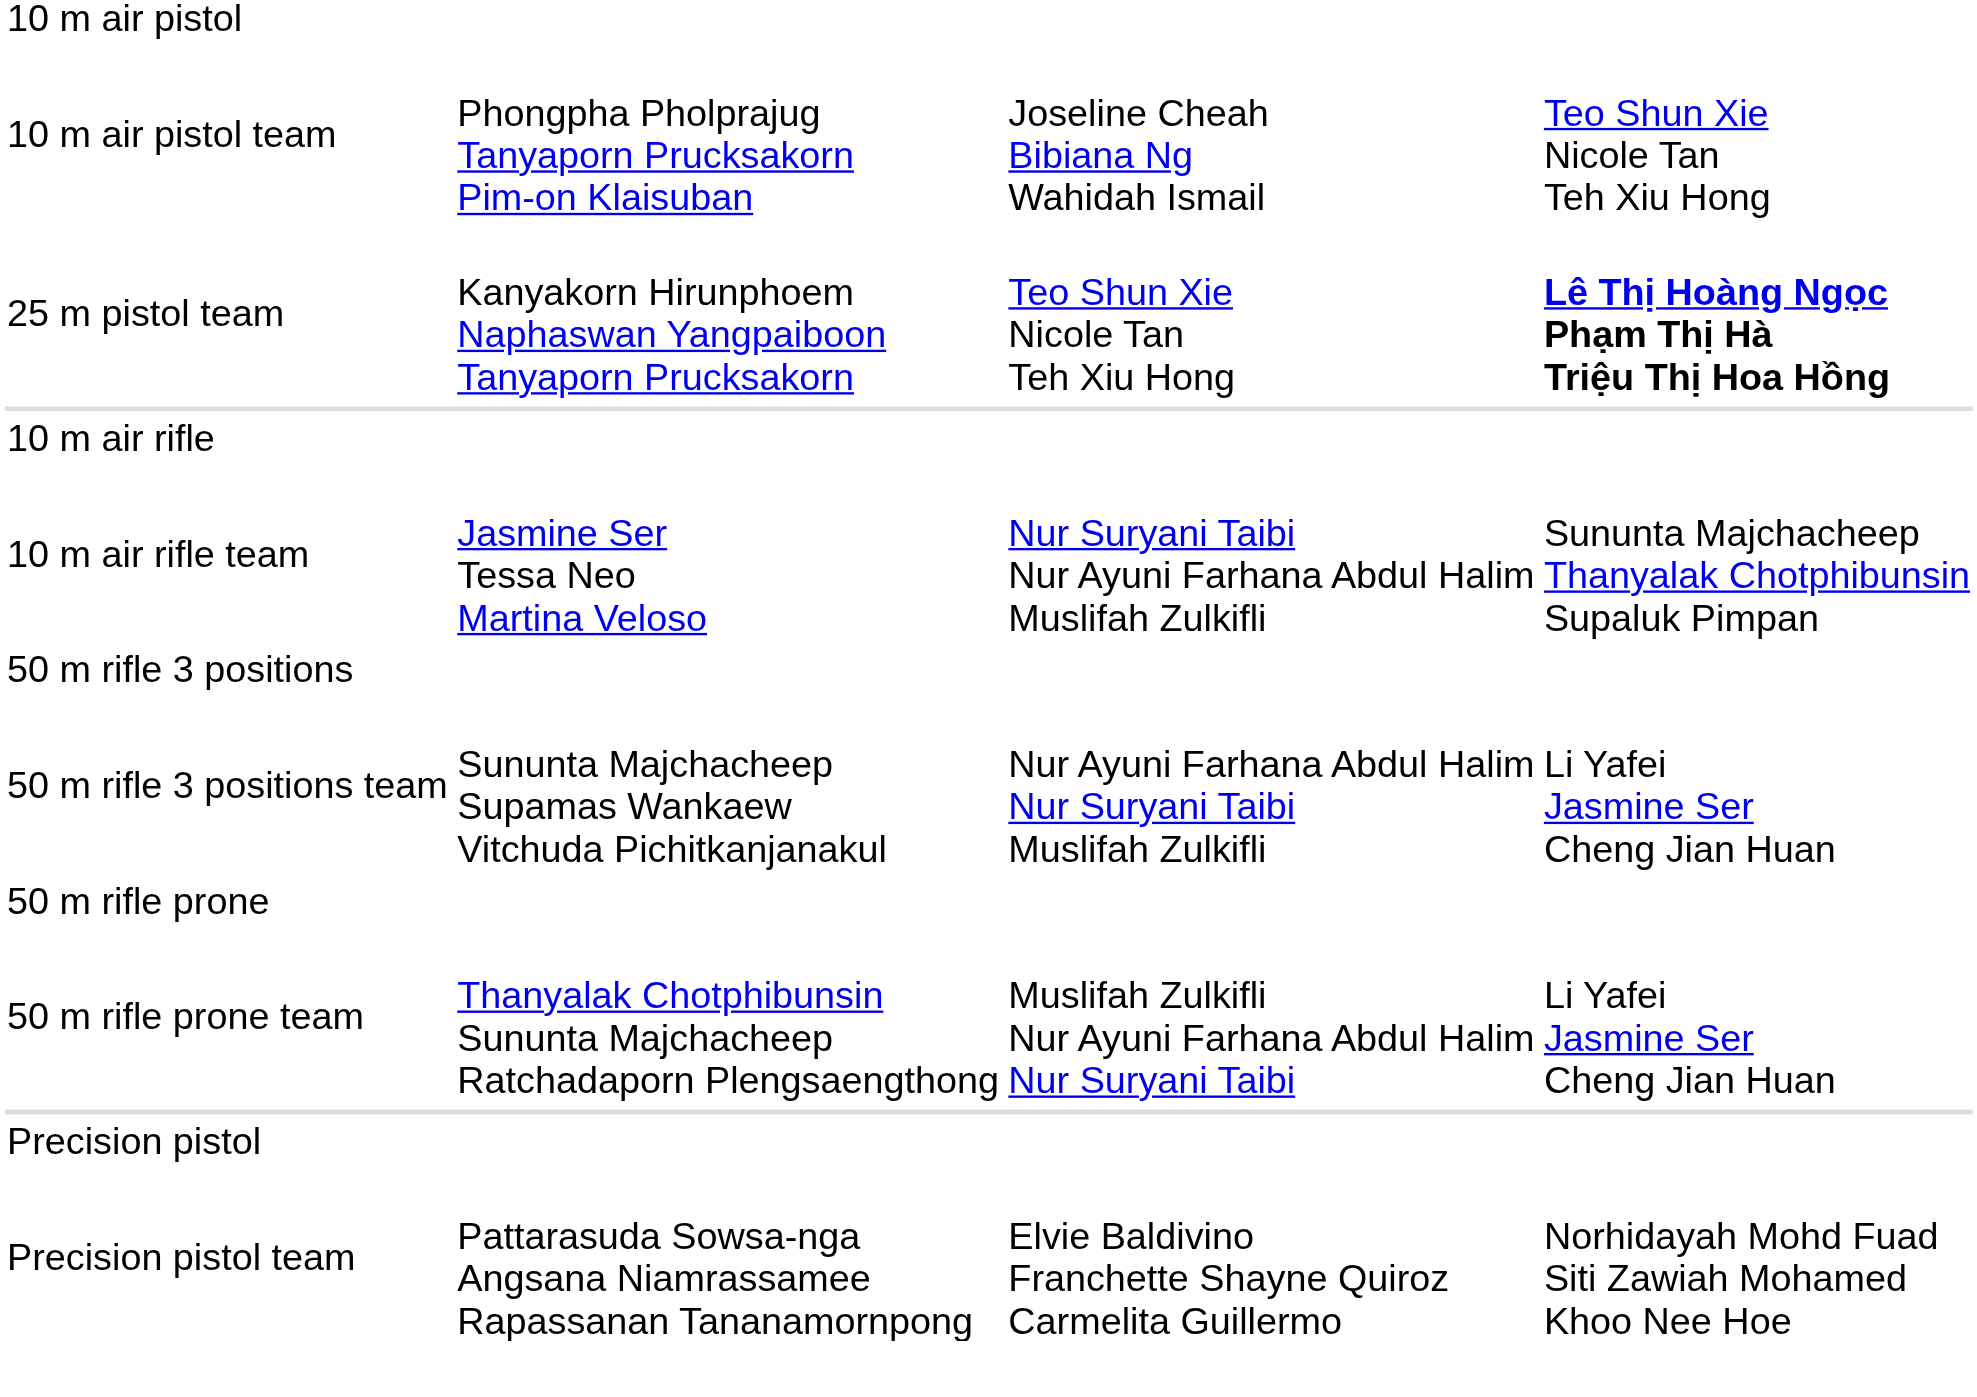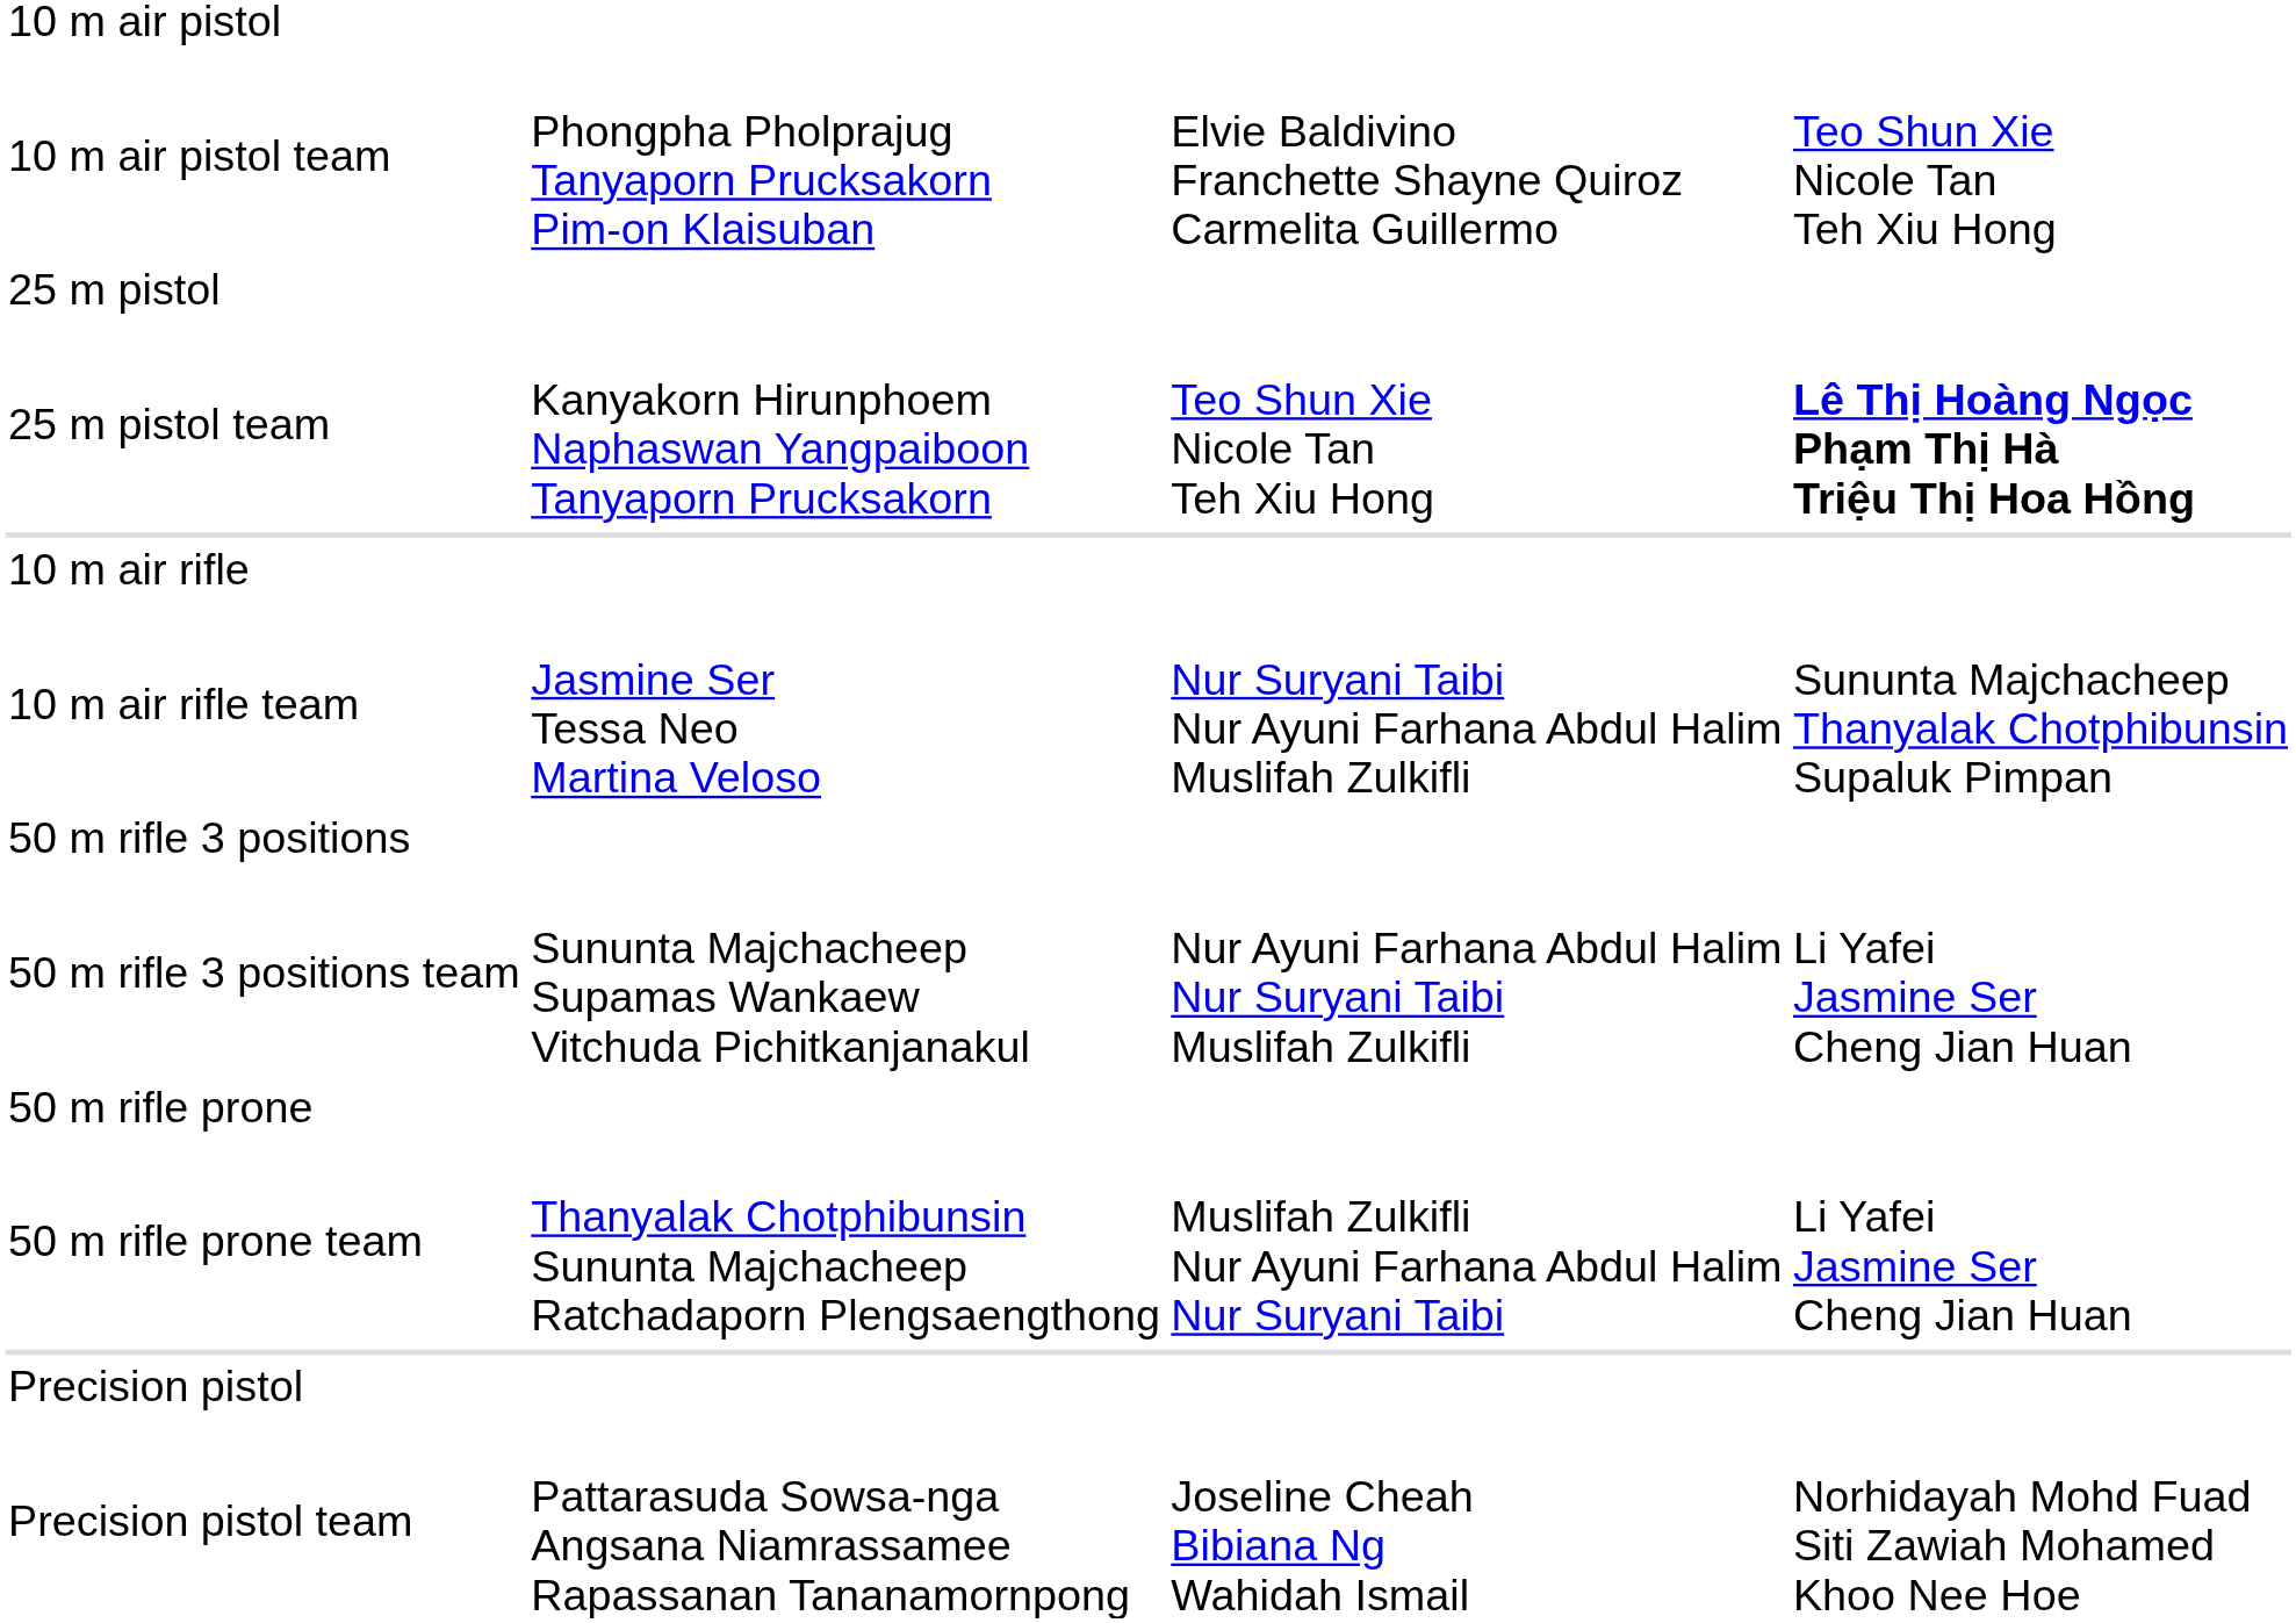 <table>
 <tr>
 <td>10 m air pistol</td>
 <td></td>
 <td></td>
 <td></td>
 </tr>
 <tr>
 <td>10 m air pistol team</td>
 <td><br>Phongpha Pholprajug<br><a href='#'>Tanyaporn Prucksakorn</a><br><a href='#'>Pim-on Klaisuban</a></td>
-<td><br>Joseline Cheah<br><a href='#'>Bibiana Ng</a><br>Wahidah Ismail</td>
+<td><br>Elvie Baldivino<br>Franchette Shayne Quiroz<br>Carmelita Guillermo</td>
 <td><br><a href='#'>Teo Shun Xie</a><br>Nicole Tan<br>Teh Xiu Hong</td>
+</tr>
+<tr>
+<td>25 m pistol</td>
+<td></td>
+<td></td>
+<td></td>
 </tr>
 <tr>
 <td>25 m pistol team</td>
 <td><br>Kanyakorn Hirunphoem<br><a href='#'>Naphaswan Yangpaiboon</a><br><a href='#'>Tanyaporn Prucksakorn</a></td>
 <td><br><a href='#'>Teo Shun Xie</a><br>Nicole Tan<br>Teh Xiu Hong</td>
 <td><strong><br><a href='#'>Lê Thị Hoàng Ngọc</a><br>Phạm Thị Hà<br>Triệu Thị Hoa Hồng</strong></td>
 </tr>
 <tr bgcolor=#dddddd>
 <td colspan=4></td>
 </tr>
 <tr>
 <td>10 m air rifle</td>
 <td></td>
 <td></td>
 <td nowrap></td>
 </tr>
 <tr>
 <td>10 m air rifle team</td>
 <td><br><a href='#'>Jasmine Ser</a><br>Tessa Neo<br><a href='#'>Martina Veloso</a></td>
 <td><br><a href='#'>Nur Suryani Taibi</a><br>Nur Ayuni Farhana Abdul Halim<br>Muslifah Zulkifli</td>
 <td><br>Sununta Majchacheep<br><a href='#'>Thanyalak Chotphibunsin</a><br>Supaluk Pimpan</td>
 </tr>
 <tr>
 <td>50 m rifle 3 positions</td>
 <td></td>
 <td></td>
 <td></td>
 </tr>
 <tr>
 <td>50 m rifle 3 positions team</td>
 <td><br>Sununta Majchacheep<br>Supamas Wankaew<br>Vitchuda Pichitkanjanakul</td>
 <td><br>Nur Ayuni Farhana Abdul Halim<br><a href='#'>Nur Suryani Taibi</a><br>Muslifah Zulkifli</td>
 <td><br>Li Yafei<br><a href='#'>Jasmine Ser</a><br>Cheng Jian Huan</td>
 </tr>
 <tr>
 <td>50 m rifle prone</td>
 <td></td>
 <td></td>
 <td></td>
 </tr>
 <tr>
 <td>50 m rifle prone team</td>
 <td nowrap><br><a href='#'>Thanyalak Chotphibunsin</a><br>Sununta Majchacheep<br>Ratchadaporn Plengsaengthong</td>
 <td nowrap><br>Muslifah Zulkifli<br>Nur Ayuni Farhana Abdul Halim<br><a href='#'>Nur Suryani Taibi</a></td>
 <td><br>Li Yafei<br><a href='#'>Jasmine Ser</a><br>Cheng Jian Huan</td>
 </tr>
 <tr bgcolor=#dddddd>
 <td colspan=4></td>
 </tr>
 <tr>
 <td>Precision pistol</td>
 <td></td>
 <td></td>
 <td></td>
 </tr>
 <tr>
 <td>Precision pistol team</td>
 <td><br>Pattarasuda Sowsa-nga<br>Angsana Niamrassamee<br>Rapassanan Tananamornpong</td>
-<td><br>Elvie Baldivino<br>Franchette Shayne Quiroz<br>Carmelita Guillermo</td>
+<td><br>Joseline Cheah<br><a href='#'>Bibiana Ng</a><br>Wahidah Ismail</td>
 <td><br>Norhidayah Mohd Fuad<br>Siti Zawiah Mohamed<br>Khoo Nee Hoe</td>
 </tr>
 </table>
